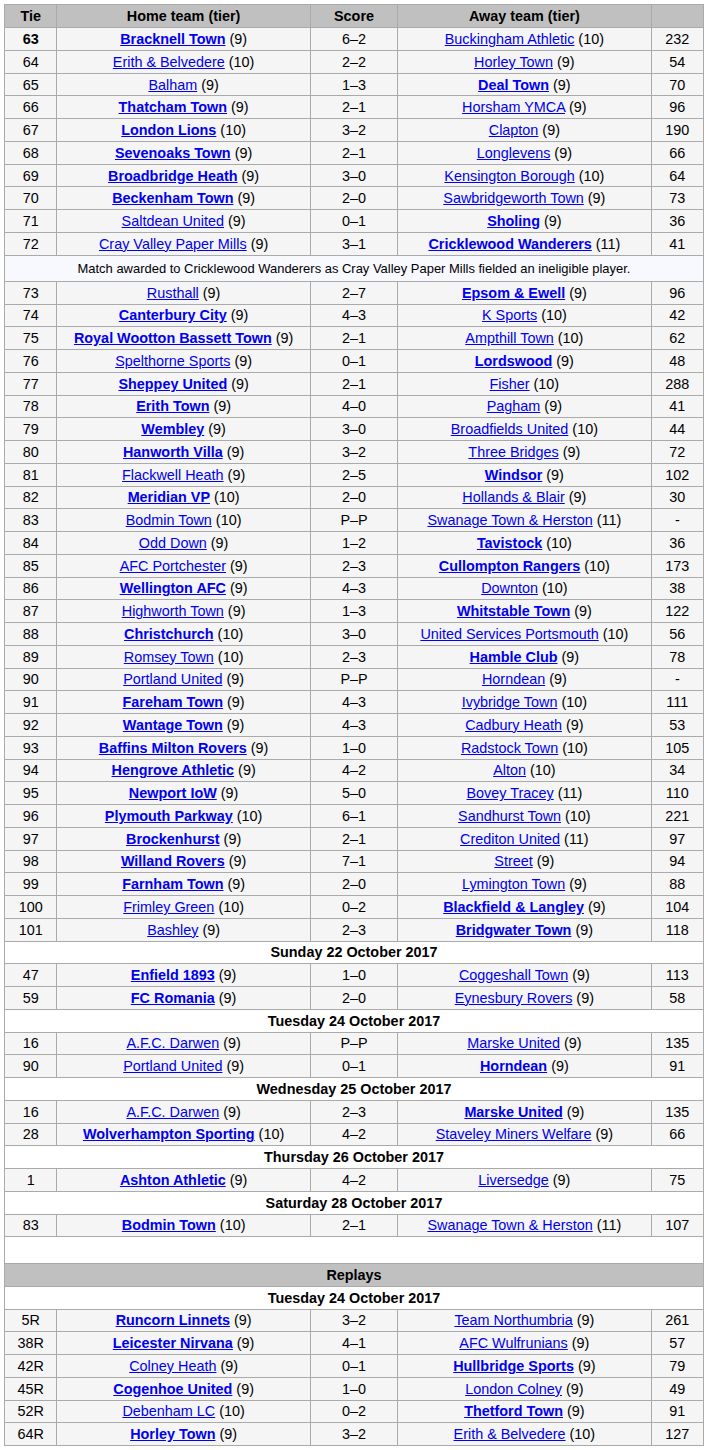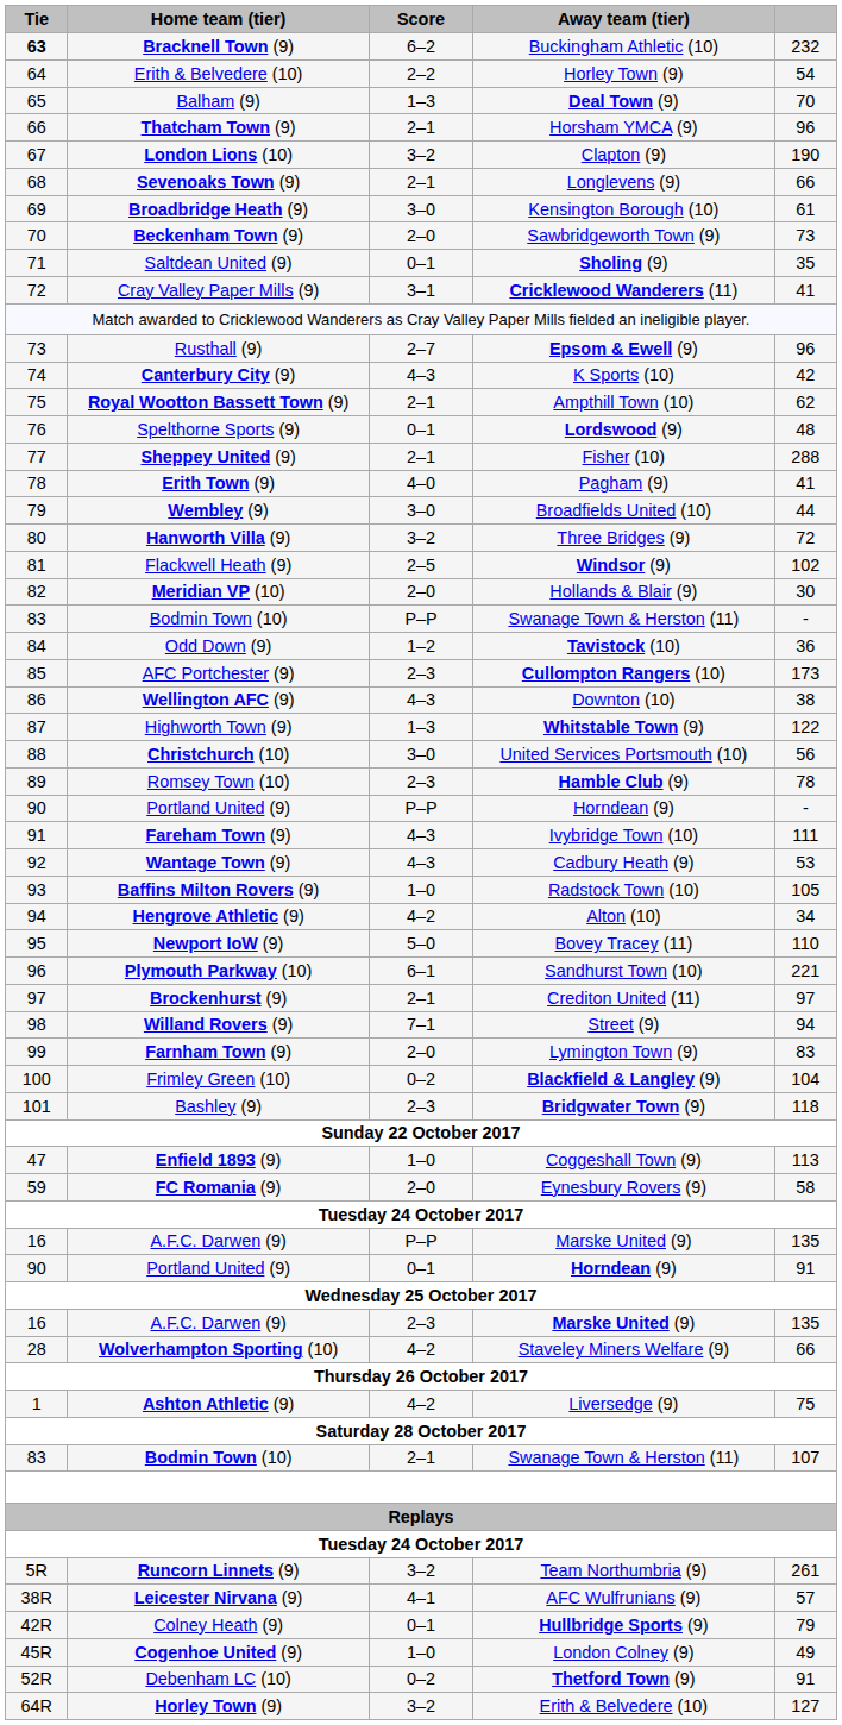 <table class="wikitable" style="width: 700px; background:WhiteSmoke; text-align:center; font-size:90%">
 <tr>
 <td scope="col" style="width:  7.50%; background:silver;"><strong>Tie</strong></td>
 <td scope="col" style="width: 36.25%; background:silver;"><strong>Home team (tier)</strong></td>
 <td scope="col" style="width: 12.50%; background:silver;"><strong>Score</strong></td>
 <td scope="col" style="width: 36.25%; background:silver;"><strong>Away team (tier)</strong></td>
 <td scope="col" style="width:  7.50%; background:silver;"><strong></strong></td>
 </tr>
 <tr>
 <td><strong>63</strong></td>
 <td><strong><a href='#'>Bracknell Town</a></strong> (9)</td>
 <td>6–2</td>
 <td><a href='#'>Buckingham Athletic</a> (10)</td>
 <td>232</td>
 </tr>
 <tr>
 <td>64</td>
 <td><a href='#'>Erith & Belvedere</a> (10)</td>
 <td>2–2 </td>
 <td><a href='#'>Horley Town</a> (9)</td>
 <td>54</td>
 </tr>
 <tr>
 <td>65</td>
 <td><a href='#'>Balham</a> (9)</td>
 <td>1–3</td>
 <td><strong><a href='#'>Deal Town</a></strong> (9)</td>
 <td>70</td>
 </tr>
 <tr>
 <td>66</td>
 <td><strong><a href='#'>Thatcham Town</a></strong> (9)</td>
 <td>2–1</td>
 <td><a href='#'>Horsham YMCA</a> (9)</td>
 <td>96</td>
 </tr>
 <tr>
 <td>67</td>
 <td><strong><a href='#'>London Lions</a></strong> (10)</td>
 <td>3–2</td>
 <td><a href='#'>Clapton</a> (9)</td>
 <td>190</td>
 </tr>
 <tr>
 <td>68</td>
 <td><strong><a href='#'>Sevenoaks Town</a></strong> (9)</td>
 <td>2–1</td>
 <td><a href='#'>Longlevens</a> (9)</td>
 <td>66</td>
 </tr>
 <tr>
 <td>69</td>
 <td><strong><a href='#'>Broadbridge Heath</a></strong> (9)</td>
 <td>3–0</td>
 <td><a href='#'>Kensington Borough</a> (10)</td>
-<td>64</td>
+<td>61</td>
 </tr>
 <tr>
 <td>70</td>
 <td><strong><a href='#'>Beckenham Town</a></strong> (9)</td>
 <td>2–0</td>
 <td><a href='#'>Sawbridgeworth Town</a> (9)</td>
 <td>73</td>
 </tr>
 <tr>
 <td>71</td>
 <td><a href='#'>Saltdean United</a> (9)</td>
 <td>0–1</td>
 <td><strong><a href='#'>Sholing</a></strong> (9)</td>
-<td>36</td>
+<td>35</td>
 </tr>
 <tr>
 <td>72</td>
 <td><a href='#'>Cray Valley Paper Mills</a> (9)</td>
 <td>3–1</td>
 <td><strong><a href='#'>Cricklewood Wanderers</a></strong> (11)</td>
 <td>41</td>
 </tr>
 <tr>
 <td colspan="5" style="background:GhostWhite; height:20px; text-align:center; font-size:90%">Match awarded to Cricklewood Wanderers as Cray Valley Paper Mills fielded an ineligible player.</td>
 </tr>
 <tr>
 <td>73</td>
 <td><a href='#'>Rusthall</a> (9)</td>
 <td>2–7</td>
 <td><strong><a href='#'>Epsom & Ewell</a></strong> (9)</td>
 <td>96</td>
 </tr>
 <tr>
 <td>74</td>
 <td><strong><a href='#'>Canterbury City</a></strong> (9)</td>
 <td>4–3</td>
 <td><a href='#'>K Sports</a> (10)</td>
 <td>42</td>
 </tr>
 <tr>
 <td>75</td>
 <td><strong><a href='#'>Royal Wootton Bassett Town</a></strong> (9)</td>
 <td>2–1</td>
 <td><a href='#'>Ampthill Town</a> (10)</td>
 <td>62</td>
 </tr>
 <tr>
 <td>76</td>
 <td><a href='#'>Spelthorne Sports</a> (9)</td>
 <td>0–1</td>
 <td><strong><a href='#'>Lordswood</a></strong> (9)</td>
 <td>48</td>
 </tr>
 <tr>
 <td>77</td>
 <td><strong><a href='#'>Sheppey United</a></strong> (9)</td>
 <td>2–1</td>
 <td><a href='#'>Fisher</a> (10)</td>
 <td>288</td>
 </tr>
 <tr>
 <td>78</td>
 <td><strong><a href='#'>Erith Town</a></strong> (9)</td>
 <td>4–0</td>
 <td><a href='#'>Pagham</a> (9)</td>
 <td>41</td>
 </tr>
 <tr>
 <td>79</td>
 <td><strong><a href='#'>Wembley</a></strong> (9)</td>
 <td>3–0</td>
 <td><a href='#'>Broadfields United</a> (10)</td>
 <td>44</td>
 </tr>
 <tr>
 <td>80</td>
 <td><strong><a href='#'>Hanworth Villa</a></strong> (9)</td>
 <td>3–2</td>
 <td><a href='#'>Three Bridges</a> (9)</td>
 <td>72</td>
 </tr>
 <tr>
 <td>81</td>
 <td><a href='#'>Flackwell Heath</a> (9)</td>
 <td>2–5</td>
 <td><strong><a href='#'>Windsor</a></strong> (9)</td>
 <td>102</td>
 </tr>
 <tr>
 <td>82</td>
 <td><strong><a href='#'>Meridian VP</a></strong> (10)</td>
 <td>2–0</td>
 <td><a href='#'>Hollands & Blair</a> (9)</td>
 <td>30</td>
 </tr>
 <tr>
 <td>83</td>
 <td><a href='#'>Bodmin Town</a> (10)</td>
 <td>P–P</td>
 <td><a href='#'>Swanage Town & Herston</a> (11)</td>
 <td>-</td>
 </tr>
 <tr>
 <td>84</td>
 <td><a href='#'>Odd Down</a> (9)</td>
 <td>1–2</td>
 <td><strong><a href='#'>Tavistock</a></strong> (10)</td>
 <td>36</td>
 </tr>
 <tr>
 <td>85</td>
 <td><a href='#'>AFC Portchester</a> (9)</td>
 <td>2–3</td>
 <td><strong><a href='#'>Cullompton Rangers</a></strong> (10)</td>
 <td>173</td>
 </tr>
 <tr>
 <td>86</td>
 <td><strong><a href='#'>Wellington AFC</a></strong> (9)</td>
 <td>4–3</td>
 <td><a href='#'>Downton</a> (10)</td>
 <td>38</td>
 </tr>
 <tr>
 <td>87</td>
 <td><a href='#'>Highworth Town</a> (9)</td>
 <td>1–3</td>
 <td><strong><a href='#'>Whitstable Town</a></strong> (9)</td>
 <td>122</td>
 </tr>
 <tr>
 <td>88</td>
 <td><strong><a href='#'>Christchurch</a></strong> (10)</td>
 <td>3–0</td>
 <td><a href='#'>United Services Portsmouth</a> (10)</td>
 <td>56</td>
 </tr>
 <tr>
 <td>89</td>
 <td><a href='#'>Romsey Town</a> (10)</td>
 <td>2–3</td>
 <td><strong><a href='#'>Hamble Club</a></strong> (9)</td>
 <td>78</td>
 </tr>
 <tr>
 <td>90</td>
 <td><a href='#'>Portland United</a> (9)</td>
 <td>P–P</td>
 <td><a href='#'>Horndean</a> (9)</td>
 <td>-</td>
 </tr>
 <tr>
 <td>91</td>
 <td><strong><a href='#'>Fareham Town</a></strong> (9)</td>
 <td>4–3</td>
 <td><a href='#'>Ivybridge Town</a> (10)</td>
 <td>111</td>
 </tr>
 <tr>
 <td>92</td>
 <td><strong><a href='#'>Wantage Town</a></strong> (9)</td>
 <td>4–3</td>
 <td><a href='#'>Cadbury Heath</a> (9)</td>
 <td>53</td>
 </tr>
 <tr>
 <td>93</td>
 <td><strong><a href='#'>Baffins Milton Rovers</a></strong> (9)</td>
 <td>1–0</td>
 <td><a href='#'>Radstock Town</a> (10)</td>
 <td>105</td>
 </tr>
 <tr>
 <td>94</td>
 <td><strong><a href='#'>Hengrove Athletic</a></strong> (9)</td>
 <td>4–2 </td>
 <td><a href='#'>Alton</a> (10)</td>
 <td>34</td>
 </tr>
 <tr>
 <td>95</td>
 <td><strong><a href='#'>Newport IoW</a></strong> (9)</td>
 <td>5–0</td>
 <td><a href='#'>Bovey Tracey</a> (11)</td>
 <td>110</td>
 </tr>
 <tr>
 <td>96</td>
 <td><strong><a href='#'>Plymouth Parkway</a></strong> (10)</td>
 <td>6–1</td>
 <td><a href='#'>Sandhurst Town</a> (10)</td>
 <td>221</td>
 </tr>
 <tr>
 <td>97</td>
 <td><strong><a href='#'>Brockenhurst</a></strong> (9)</td>
 <td>2–1 </td>
 <td><a href='#'>Crediton United</a> (11)</td>
 <td>97</td>
 </tr>
 <tr>
 <td>98</td>
 <td><strong><a href='#'>Willand Rovers</a></strong> (9)</td>
 <td>7–1</td>
 <td><a href='#'>Street</a> (9)</td>
 <td>94</td>
 </tr>
 <tr>
 <td>99</td>
 <td><strong><a href='#'>Farnham Town</a></strong> (9)</td>
 <td>2–0</td>
 <td><a href='#'>Lymington Town</a> (9)</td>
-<td>88</td>
+<td>83</td>
 </tr>
 <tr>
 <td>100</td>
 <td><a href='#'>Frimley Green</a> (10)</td>
 <td>0–2</td>
 <td><strong><a href='#'>Blackfield & Langley</a></strong> (9)</td>
 <td>104</td>
 </tr>
 <tr>
 <td>101</td>
 <td><a href='#'>Bashley</a> (9)</td>
 <td>2–3 </td>
 <td><strong><a href='#'>Bridgwater Town</a></strong> (9)</td>
 <td>118</td>
 </tr>
 <tr>
 <td colspan="5" style= background:White><strong>Sunday 22 October 2017</strong></td>
 </tr>
 <tr>
 <td>47</td>
 <td><strong><a href='#'>Enfield 1893</a></strong> (9)</td>
 <td>1–0 </td>
 <td><a href='#'>Coggeshall Town</a> (9)</td>
 <td>113</td>
 </tr>
 <tr>
 <td>59</td>
 <td><strong><a href='#'>FC Romania</a></strong> (9)</td>
 <td>2–0</td>
 <td><a href='#'>Eynesbury Rovers</a> (9)</td>
 <td>58</td>
 </tr>
 <tr>
 <td colspan="5" style= background:White><strong>Tuesday 24 October 2017</strong></td>
 </tr>
 <tr>
 <td>16</td>
 <td><a href='#'>A.F.C. Darwen</a> (9)</td>
 <td>P–P</td>
 <td><a href='#'>Marske United</a> (9)</td>
 <td>135</td>
 </tr>
 <tr>
 <td>90</td>
 <td><a href='#'>Portland United</a> (9)</td>
 <td>0–1</td>
 <td><strong><a href='#'>Horndean</a></strong> (9)</td>
 <td>91</td>
 </tr>
 <tr>
 <td colspan="5" style= background:White><strong>Wednesday 25 October 2017</strong></td>
 </tr>
 <tr>
 <td>16</td>
 <td><a href='#'>A.F.C. Darwen</a> (9)</td>
 <td>2–3</td>
 <td><strong><a href='#'>Marske United</a></strong> (9)</td>
 <td>135</td>
 </tr>
 <tr>
 <td>28</td>
 <td><strong><a href='#'>Wolverhampton Sporting</a></strong> (10)</td>
 <td>4–2</td>
 <td><a href='#'>Staveley Miners Welfare</a> (9)</td>
 <td>66</td>
 </tr>
 <tr>
 <td colspan="5" style= background:White><strong>Thursday 26 October 2017</strong></td>
 </tr>
 <tr>
 <td>1</td>
 <td><strong><a href='#'>Ashton Athletic</a></strong> (9)</td>
 <td>4–2</td>
 <td><a href='#'>Liversedge</a> (9)</td>
 <td>75</td>
 </tr>
 <tr>
 <td colspan="5" style= background:White><strong>Saturday 28 October 2017</strong></td>
 </tr>
 <tr>
 <td>83</td>
 <td><strong><a href='#'>Bodmin Town</a></strong> (10)</td>
 <td>2–1</td>
 <td><a href='#'>Swanage Town & Herston</a> (11)</td>
 <td>107</td>
 </tr>
 <tr>
 <td colspan="5" style="height: 20px; background:White;"></td>
 </tr>
 <tr>
 <td colspan="5" style= background:Silver><strong>Replays</strong></td>
 </tr>
 <tr>
 <td colspan="5" style= background:White><strong>Tuesday 24 October 2017</strong></td>
 </tr>
 <tr>
 <td>5R</td>
 <td><strong><a href='#'>Runcorn Linnets</a></strong> (9)</td>
 <td>3–2</td>
 <td><a href='#'>Team Northumbria</a> (9)</td>
 <td>261</td>
 </tr>
 <tr>
 <td>38R</td>
 <td><strong><a href='#'>Leicester Nirvana</a></strong> (9)</td>
 <td>4–1</td>
 <td><a href='#'>AFC Wulfrunians</a> (9)</td>
 <td>57</td>
 </tr>
 <tr>
 <td>42R</td>
 <td><a href='#'>Colney Heath</a> (9)</td>
 <td>0–1</td>
 <td><strong><a href='#'>Hullbridge Sports</a></strong> (9)</td>
 <td>79</td>
 </tr>
 <tr>
 <td>45R</td>
 <td><strong><a href='#'>Cogenhoe United</a></strong> (9)</td>
 <td>1–0</td>
 <td><a href='#'>London Colney</a> (9)</td>
 <td>49</td>
 </tr>
 <tr>
 <td>52R</td>
 <td><a href='#'>Debenham LC</a> (10)</td>
 <td>0–2</td>
 <td><strong><a href='#'>Thetford Town</a></strong> (9)</td>
 <td>91</td>
 </tr>
 <tr>
 <td>64R</td>
 <td><strong><a href='#'>Horley Town</a></strong> (9)</td>
 <td>3–2 </td>
 <td><a href='#'>Erith & Belvedere</a> (10)</td>
 <td>127</td>
 </tr>
 <tr>
 </tr>
 </table>
